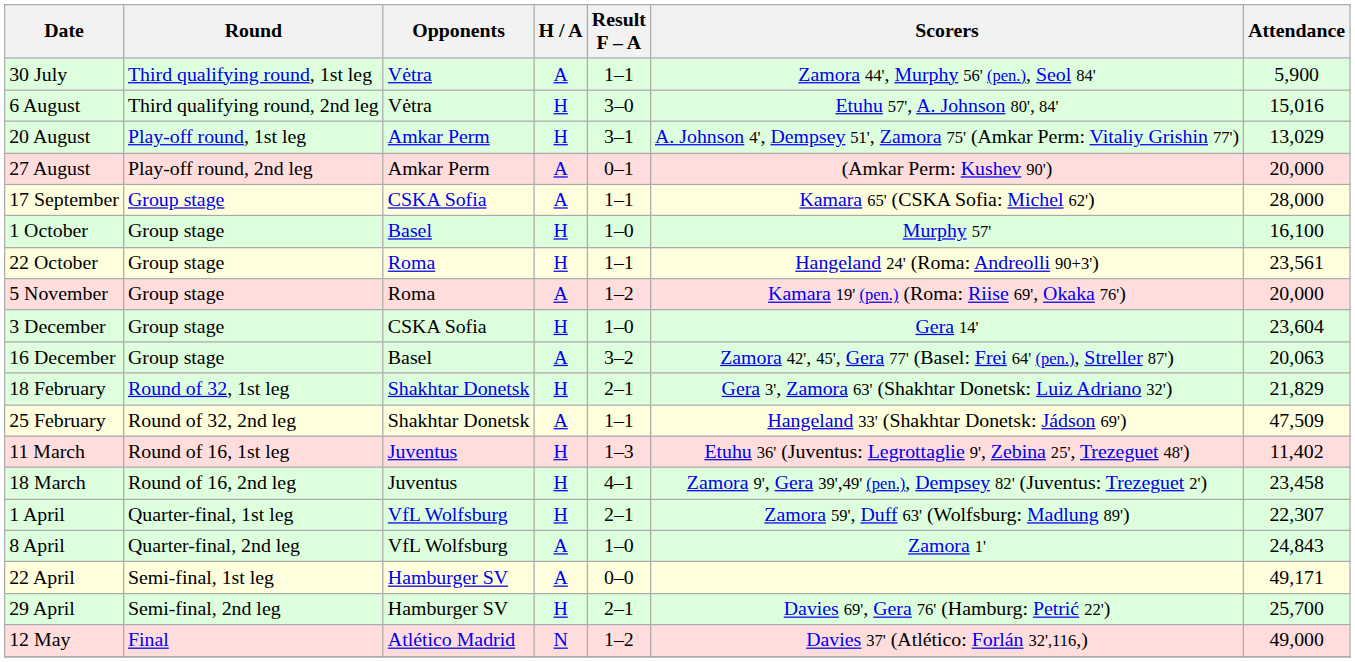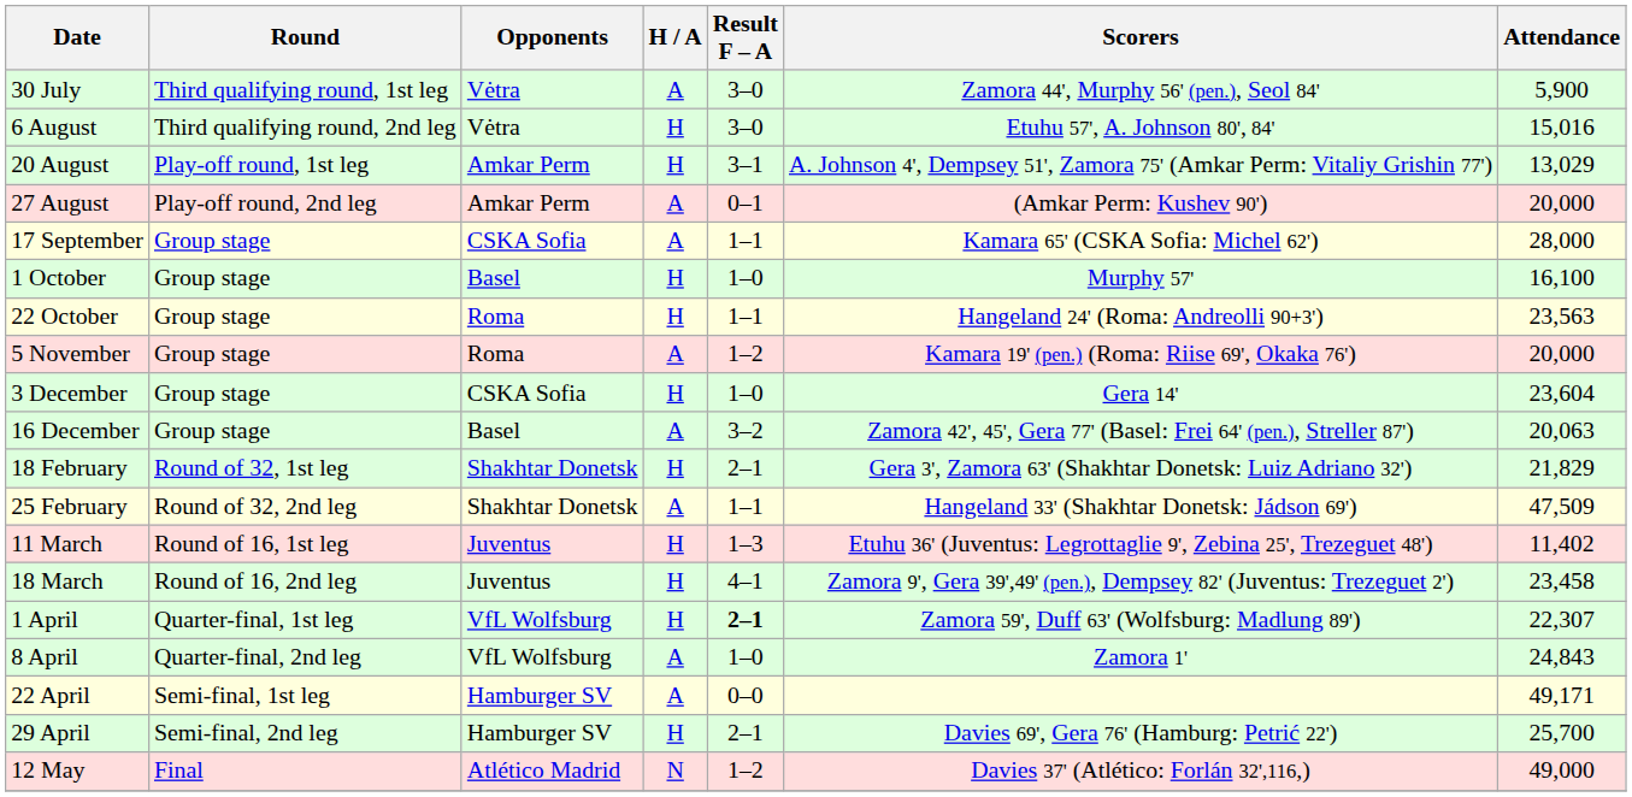 <table class="wikitable">
 <tr>
 <th>Date</th>
 <th>Round</th>
 <th>Opponents</th>
 <th>H / A</th>
 <th>Result<br>F – A</th>
 <th>Scorers</th>
 <th>Attendance</th>
 </tr>
 <tr bgcolor="#ddffdd">
 <td>30 July</td>
 <td><a href='#'>Third qualifying round</a>, 1st leg</td>
 <td> <a href='#'>Vėtra</a></td>
 <td align="center"><a href='#'>A</a></td>
-<td align=center>1–1</td>
+<td align=center>3–0</td>
 <td align="center"><a href='#'>Zamora</a> <small>44'</small>, <a href='#'>Murphy</a> <small>56' <a href='#'>(pen.)</a></small>, <a href='#'>Seol</a> <small>84'</small></td>
 <td align="center">5,900</td>
 </tr>
 <tr bgcolor="#ddffdd">
 <td>6 August</td>
 <td>Third qualifying round, 2nd leg</td>
 <td> Vėtra</td>
 <td align="center"><a href='#'>H</a></td>
 <td align=center>3–0</td>
 <td align="center"><a href='#'>Etuhu</a> <small>57'</small>, <a href='#'>A. Johnson</a> <small>80'</small>,<small> 84'</small></td>
 <td align="center">15,016</td>
 </tr>
 <tr bgcolor="#ddffdd">
 <td>20 August</td>
 <td><a href='#'>Play-off round</a>, 1st leg</td>
 <td> <a href='#'>Amkar Perm</a></td>
 <td align="center"><a href='#'>H</a></td>
 <td align=center>3–1</td>
 <td align="center"><a href='#'>A. Johnson</a> <small>4'</small>, <a href='#'>Dempsey</a> <small>51'</small>, <a href='#'>Zamora</a> <small>75'</small> (Amkar Perm: <a href='#'>Vitaliy Grishin</a> <small>77'</small>)</td>
 <td align="center">13,029</td>
 </tr>
 <tr bgcolor="#ffdddd">
 <td>27 August</td>
 <td>Play-off round, 2nd leg</td>
 <td> Amkar Perm</td>
 <td align="center"><a href='#'>A</a></td>
 <td align=center>0–1</td>
 <td align="center">(Amkar Perm: <a href='#'>Kushev</a> <small>90'</small>)</td>
 <td align="center">20,000</td>
 </tr>
 <tr bgcolor="#ffffdd">
 <td>17 September</td>
 <td><a href='#'>Group stage</a></td>
 <td> <a href='#'>CSKA Sofia</a></td>
 <td align="center"><a href='#'>A</a></td>
 <td align=center>1–1</td>
 <td align="center"><a href='#'>Kamara</a> <small>65'</small> (CSKA Sofia: <a href='#'>Michel</a> <small>62'</small>)</td>
 <td align="center">28,000</td>
 </tr>
 <tr bgcolor="#ddffdd">
 <td>1 October</td>
 <td>Group stage</td>
 <td> <a href='#'>Basel</a></td>
 <td align="center"><a href='#'>H</a></td>
 <td align=center>1–0</td>
 <td align=center><a href='#'>Murphy</a> <small>57'</small></td>
 <td align=center>16,100</td>
 </tr>
 <tr bgcolor="#ffffdd">
 <td>22 October</td>
 <td>Group stage</td>
 <td> <a href='#'>Roma</a></td>
 <td align=center><a href='#'>H</a></td>
 <td align=center>1–1</td>
 <td align=center><a href='#'>Hangeland</a> <small>24'</small> (Roma: <a href='#'>Andreolli</a> <small>90+3'</small>)</td>
-<td align=center>23,561</td>
+<td align=center>23,563</td>
 </tr>
 <tr bgcolor="#ffdddd">
 <td>5 November</td>
 <td>Group stage</td>
 <td> Roma</td>
 <td align=center><a href='#'>A</a></td>
 <td align=center>1–2</td>
 <td align="center"><a href='#'>Kamara</a> <small>19' <a href='#'>(pen.)</a></small> (Roma: <a href='#'>Riise</a> <small>69'</small>, <a href='#'>Okaka</a> <small>76'</small>)</td>
 <td align=center>20,000</td>
 </tr>
 <tr bgcolor="#ddffdd">
 <td>3 December</td>
 <td>Group stage</td>
 <td> CSKA Sofia</td>
 <td align=center><a href='#'>H</a></td>
 <td align=center>1–0</td>
 <td align="center"><a href='#'>Gera</a> <small>14'</small></td>
 <td align=center>23,604</td>
 </tr>
 <tr bgcolor="#ddffdd">
 <td>16 December</td>
 <td>Group stage</td>
 <td> Basel</td>
 <td align=center><a href='#'>A</a></td>
 <td align=center>3–2</td>
 <td align="center"><a href='#'>Zamora</a> <small>42'</small>, <small>45'</small>, <a href='#'>Gera</a> <small>77'</small> (Basel: <a href='#'>Frei</a> <small>64' <a href='#'>(pen.)</a></small>, <a href='#'>Streller</a> <small>87'</small>)</td>
 <td align=center>20,063</td>
 </tr>
 <tr bgcolor="#ddffdd">
 <td>18 February</td>
 <td><a href='#'>Round of 32</a>, 1st leg</td>
 <td> <a href='#'>Shakhtar Donetsk</a></td>
 <td align=center><a href='#'>H</a></td>
 <td align=center>2–1</td>
 <td align="center"><a href='#'>Gera</a> <small>3'</small>, <a href='#'>Zamora</a> <small>63'</small> (Shakhtar Donetsk: <a href='#'>Luiz Adriano</a> <small>32'</small>)</td>
 <td align=center>21,829</td>
 </tr>
 <tr bgcolor="#ffffdd">
 <td>25 February</td>
 <td>Round of 32, 2nd leg</td>
 <td> Shakhtar Donetsk</td>
 <td align=center><a href='#'>A</a></td>
 <td align=center>1–1</td>
 <td align="center"><a href='#'>Hangeland</a> <small>33'</small> (Shakhtar Donetsk: <a href='#'>Jádson</a> <small>69'</small>)</td>
 <td align=center>47,509</td>
 </tr>
 <tr bgcolor="#ffdddd">
 <td>11 March</td>
 <td>Round of 16, 1st leg</td>
 <td> <a href='#'>Juventus</a></td>
 <td align=center><a href='#'>H</a></td>
 <td align=center>1–3</td>
 <td align="center"><a href='#'>Etuhu</a> <small>36'</small> (Juventus: <a href='#'>Legrottaglie</a> <small>9'</small>, <a href='#'>Zebina</a> <small>25'</small>, <a href='#'>Trezeguet</a> <small>48'</small>)</td>
 <td align=center>11,402</td>
 </tr>
 <tr bgcolor="#ddffdd">
 <td>18 March</td>
 <td>Round of 16, 2nd leg</td>
 <td> Juventus</td>
 <td align=center><a href='#'>H</a></td>
 <td align=center>4–1</td>
 <td align="center"><a href='#'>Zamora</a> <small>9'</small>, <a href='#'>Gera</a> <small>39'</small>,<small>49' <a href='#'>(pen.)</a></small>, <a href='#'>Dempsey</a> <small>82'</small> (Juventus: <a href='#'>Trezeguet</a> <small>2'</small>)</td>
 <td align=center>23,458</td>
 </tr>
 <tr bgcolor="#ddffdd">
 <td>1 April</td>
 <td>Quarter-final, 1st leg</td>
 <td> <a href='#'>VfL Wolfsburg</a></td>
 <td align=center><a href='#'>H</a></td>
-<td align=center>2–1</td>
+<td align=center><strong>2–1</strong></td>
 <td align=center><a href='#'>Zamora</a> <small>59'</small>, <a href='#'>Duff</a> <small>63'</small> (Wolfsburg: <a href='#'>Madlung</a> <small>89'</small>)</td>
 <td align=center>22,307</td>
 </tr>
 <tr bgcolor="#ddffdd">
 <td>8 April</td>
 <td>Quarter-final, 2nd leg</td>
 <td> VfL Wolfsburg</td>
 <td align=center><a href='#'>A</a></td>
 <td align=center>1–0</td>
 <td align=center><a href='#'>Zamora</a> <small>1'</small></td>
 <td align=center>24,843</td>
 </tr>
 <tr bgcolor="#ffffdd">
 <td>22 April</td>
 <td>Semi-final, 1st leg</td>
 <td> <a href='#'>Hamburger SV</a></td>
 <td align=center><a href='#'>A</a></td>
 <td align=center>0–0</td>
 <td></td>
 <td align=center>49,171</td>
 </tr>
 <tr bgcolor="#ddffdd">
 <td>29 April</td>
 <td>Semi-final, 2nd leg</td>
 <td> Hamburger SV</td>
 <td align=center><a href='#'>H</a></td>
 <td align=center>2–1</td>
 <td align=center><a href='#'>Davies</a> <small>69'</small>, <a href='#'>Gera</a> <small>76'</small> (Hamburg: <a href='#'>Petrić</a> <small>22'</small>)</td>
 <td align=center>25,700</td>
 </tr>
 <tr bgcolor="#ffdddd">
 <td>12 May</td>
 <td><a href='#'>Final</a></td>
 <td> <a href='#'>Atlético Madrid</a></td>
 <td align=center><a href='#'>N</a></td>
 <td align=center>1–2</td>
 <td align=center><a href='#'>Davies</a> <small>37'</small> (Atlético: <a href='#'>Forlán</a> <small>32',116</small>,)</td>
 <td align=center>49,000</td>
 </tr>
 <tr>
 </tr>
 </table>
